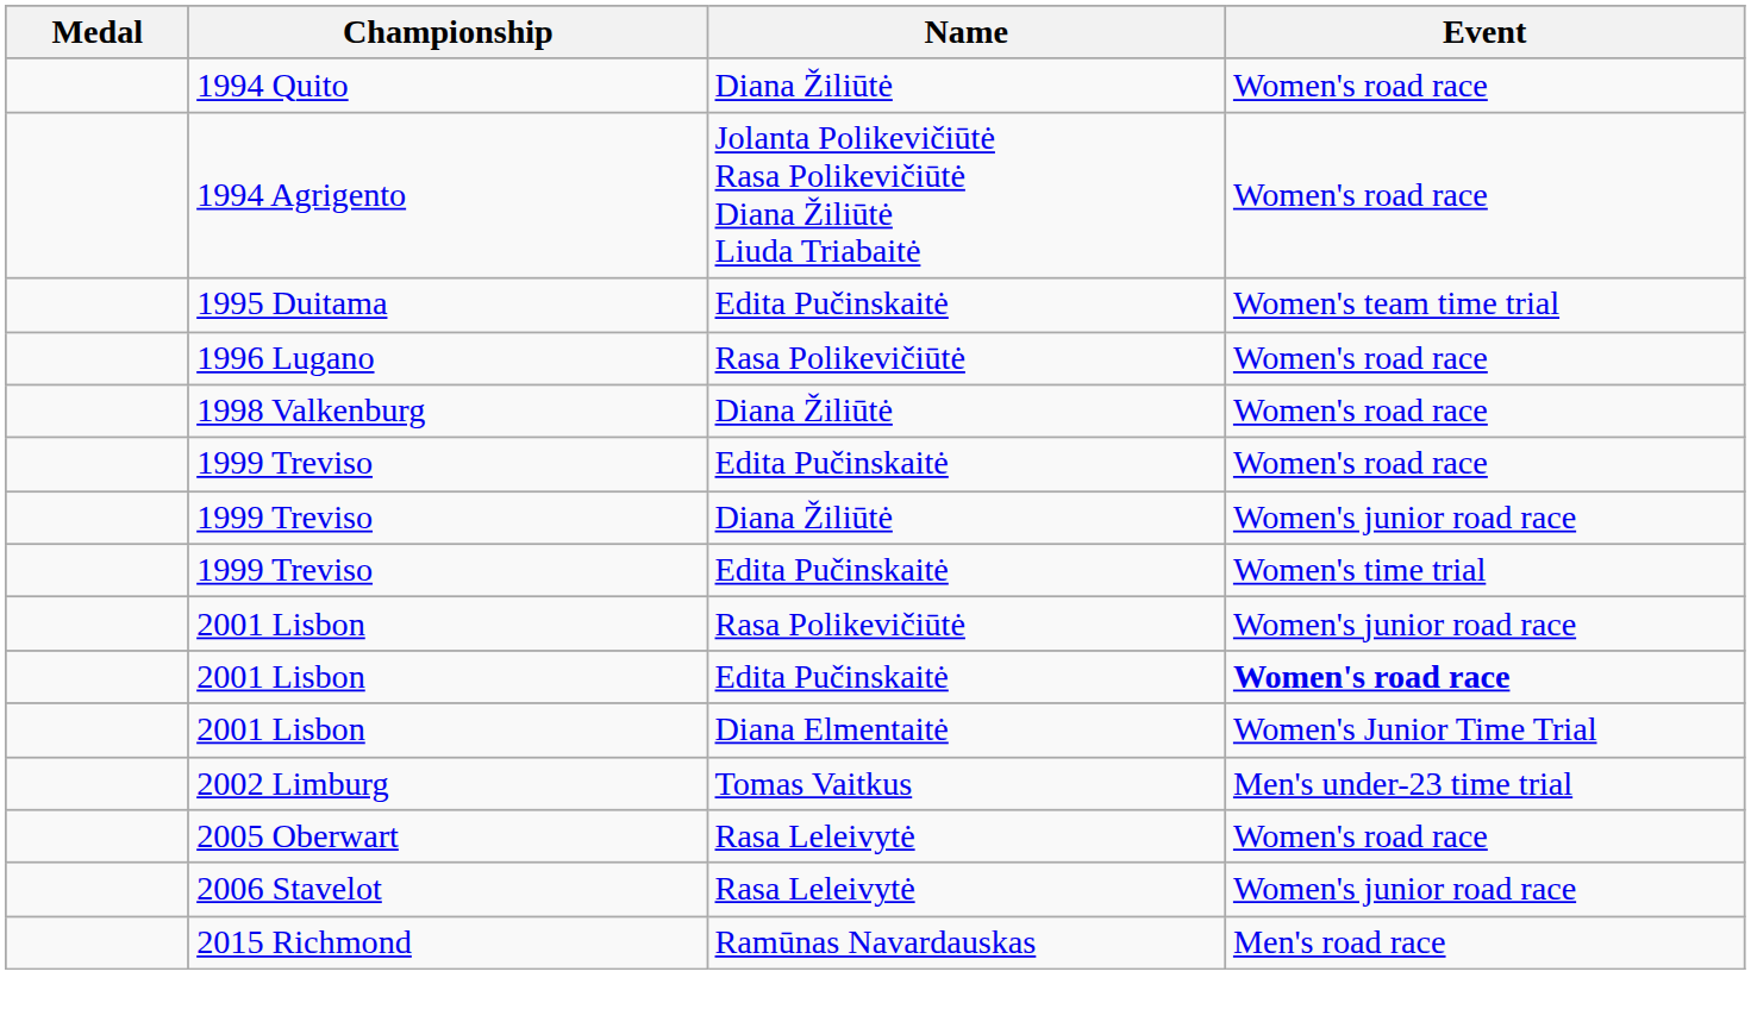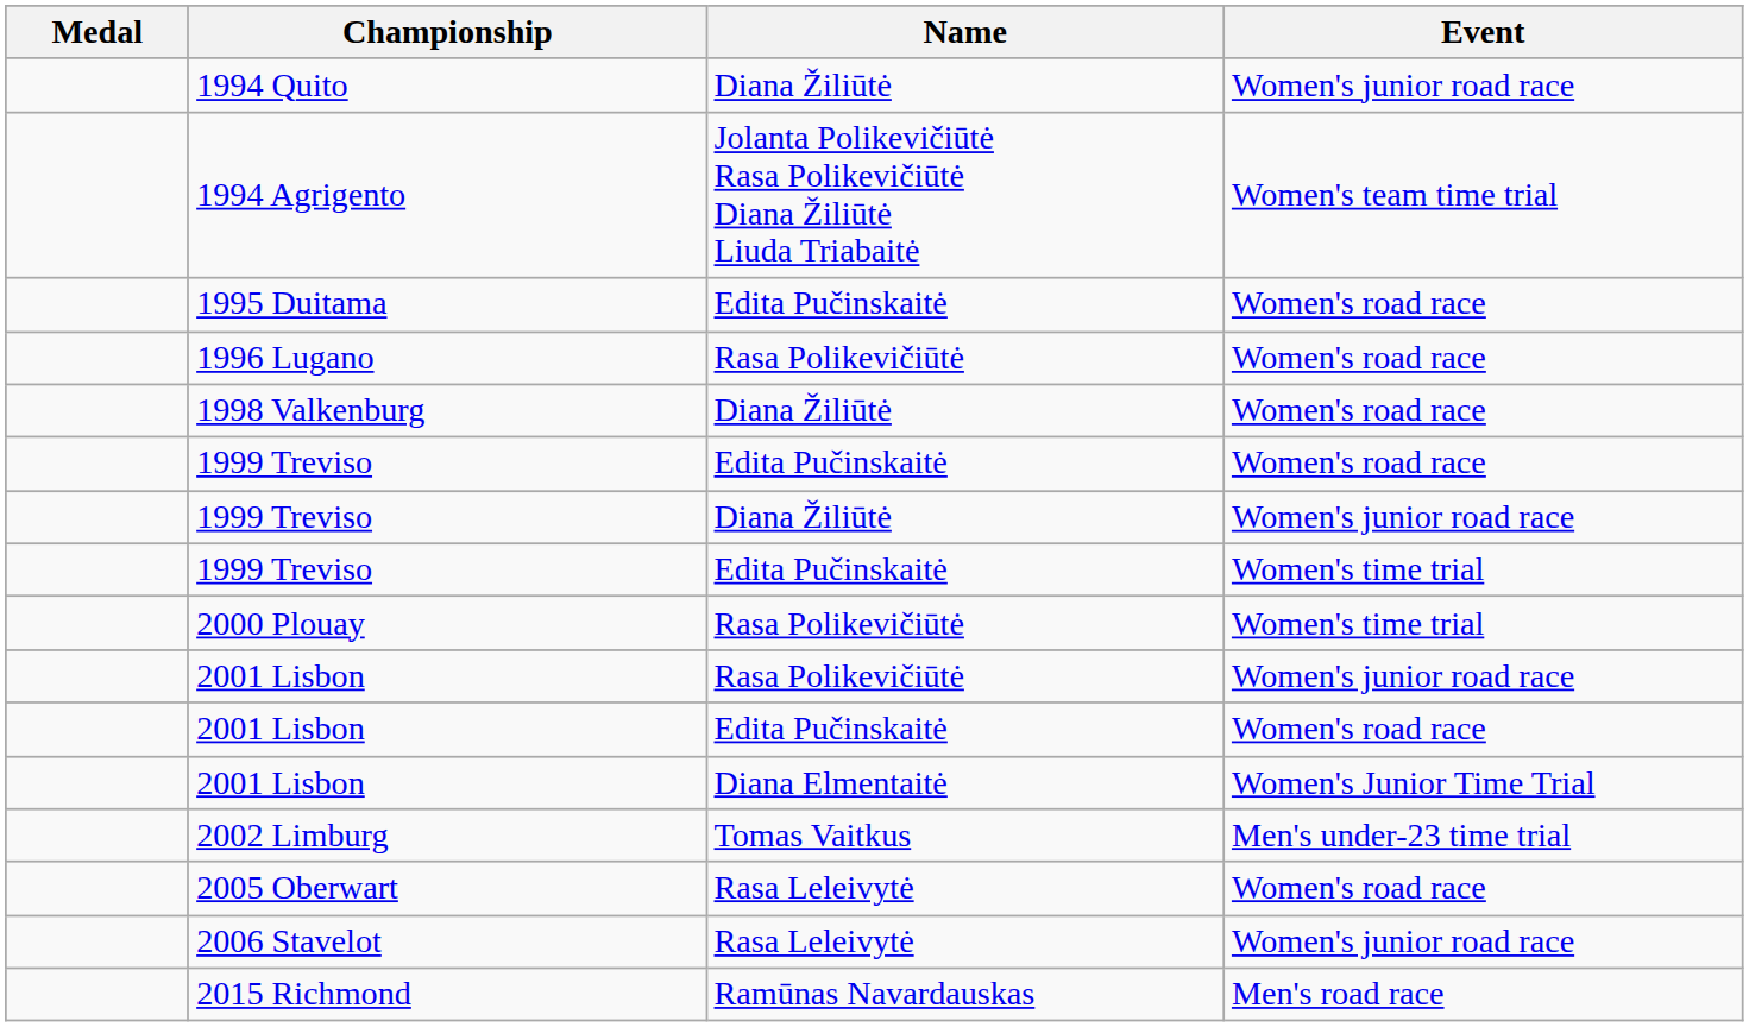 <table class="wikitable sortable">
 <tr>
 <th style="width:5em">Medal</th>
 <th style="width:15em">Championship</th>
 <th style="width:15em">Name</th>
 <th style="width:15em">Event</th>
 </tr>
 <tr>
 <td></td>
 <td> <a href='#'>1994 Quito</a></td>
 <td><a href='#'>Diana Žiliūtė</a></td>
-<td><a href='#'>Women's road race</a></td>
+<td><a href='#'>Women's junior road race</a></td>
 </tr>
 <tr>
 <td></td>
 <td> <a href='#'>1994 Agrigento</a></td>
 <td><a href='#'>Jolanta Polikevičiūtė</a><br><a href='#'>Rasa Polikevičiūtė</a><br><a href='#'>Diana Žiliūtė</a><br><a href='#'>Liuda Triabaitė</a></td>
-<td><a href='#'>Women's road race</a></td>
+<td><a href='#'>Women's team time trial</a></td>
 </tr>
 <tr>
 <td></td>
 <td> <a href='#'>1995 Duitama</a></td>
 <td><a href='#'>Edita Pučinskaitė</a></td>
-<td><a href='#'>Women's team time trial</a></td>
+<td><a href='#'>Women's road race</a></td>
 </tr>
 <tr>
 <td></td>
 <td> <a href='#'>1996 Lugano</a></td>
 <td><a href='#'>Rasa Polikevičiūtė</a></td>
 <td><a href='#'>Women's road race</a></td>
 </tr>
 <tr>
 <td></td>
 <td> <a href='#'>1998 Valkenburg</a></td>
 <td><a href='#'>Diana Žiliūtė</a></td>
 <td><a href='#'>Women's road race</a></td>
 </tr>
 <tr>
 <td></td>
 <td> <a href='#'>1999 Treviso</a></td>
 <td><a href='#'>Edita Pučinskaitė</a></td>
 <td><a href='#'>Women's road race</a></td>
 </tr>
 <tr>
 <td></td>
 <td> <a href='#'>1999 Treviso</a></td>
 <td><a href='#'>Diana Žiliūtė</a></td>
 <td><a href='#'>Women's junior road race</a></td>
 </tr>
 <tr>
 <td></td>
 <td> <a href='#'>1999 Treviso</a></td>
 <td><a href='#'>Edita Pučinskaitė</a></td>
 <td><a href='#'>Women's time trial</a></td>
 </tr>
 <tr>
 <td></td>
+<td> <a href='#'>2000 Plouay</a></td>
+<td><a href='#'>Rasa Polikevičiūtė</a></td>
+<td><a href='#'>Women's time trial</a></td>
+</tr>
+<tr>
+<td></td>
 <td> <a href='#'>2001 Lisbon</a></td>
 <td><a href='#'>Rasa Polikevičiūtė</a></td>
 <td><a href='#'>Women's junior road race</a></td>
 </tr>
 <tr>
 <td></td>
 <td> <a href='#'>2001 Lisbon</a></td>
 <td><a href='#'>Edita Pučinskaitė</a></td>
-<td><strong><a href='#'>Women's road race</a></strong></td>
+<td><a href='#'>Women's road race</a></td>
 </tr>
 <tr>
 <td></td>
 <td> <a href='#'>2001 Lisbon</a></td>
 <td><a href='#'>Diana Elmentaitė</a></td>
 <td><a href='#'>Women's Junior Time Trial</a></td>
 </tr>
 <tr>
 <td></td>
 <td> <a href='#'>2002 Limburg</a></td>
 <td><a href='#'>Tomas Vaitkus</a></td>
 <td><a href='#'>Men's under-23 time trial</a></td>
 </tr>
 <tr>
 <td></td>
 <td> <a href='#'>2005 Oberwart</a></td>
 <td><a href='#'>Rasa Leleivytė</a></td>
 <td><a href='#'>Women's road race</a></td>
 </tr>
 <tr>
 <td></td>
 <td> <a href='#'>2006 Stavelot</a></td>
 <td><a href='#'>Rasa Leleivytė</a></td>
 <td><a href='#'>Women's junior road race</a></td>
 </tr>
 <tr>
 <td></td>
 <td> <a href='#'>2015 Richmond</a></td>
 <td><a href='#'>Ramūnas Navardauskas</a></td>
 <td><a href='#'>Men's road race</a></td>
 </tr>
 </table>
